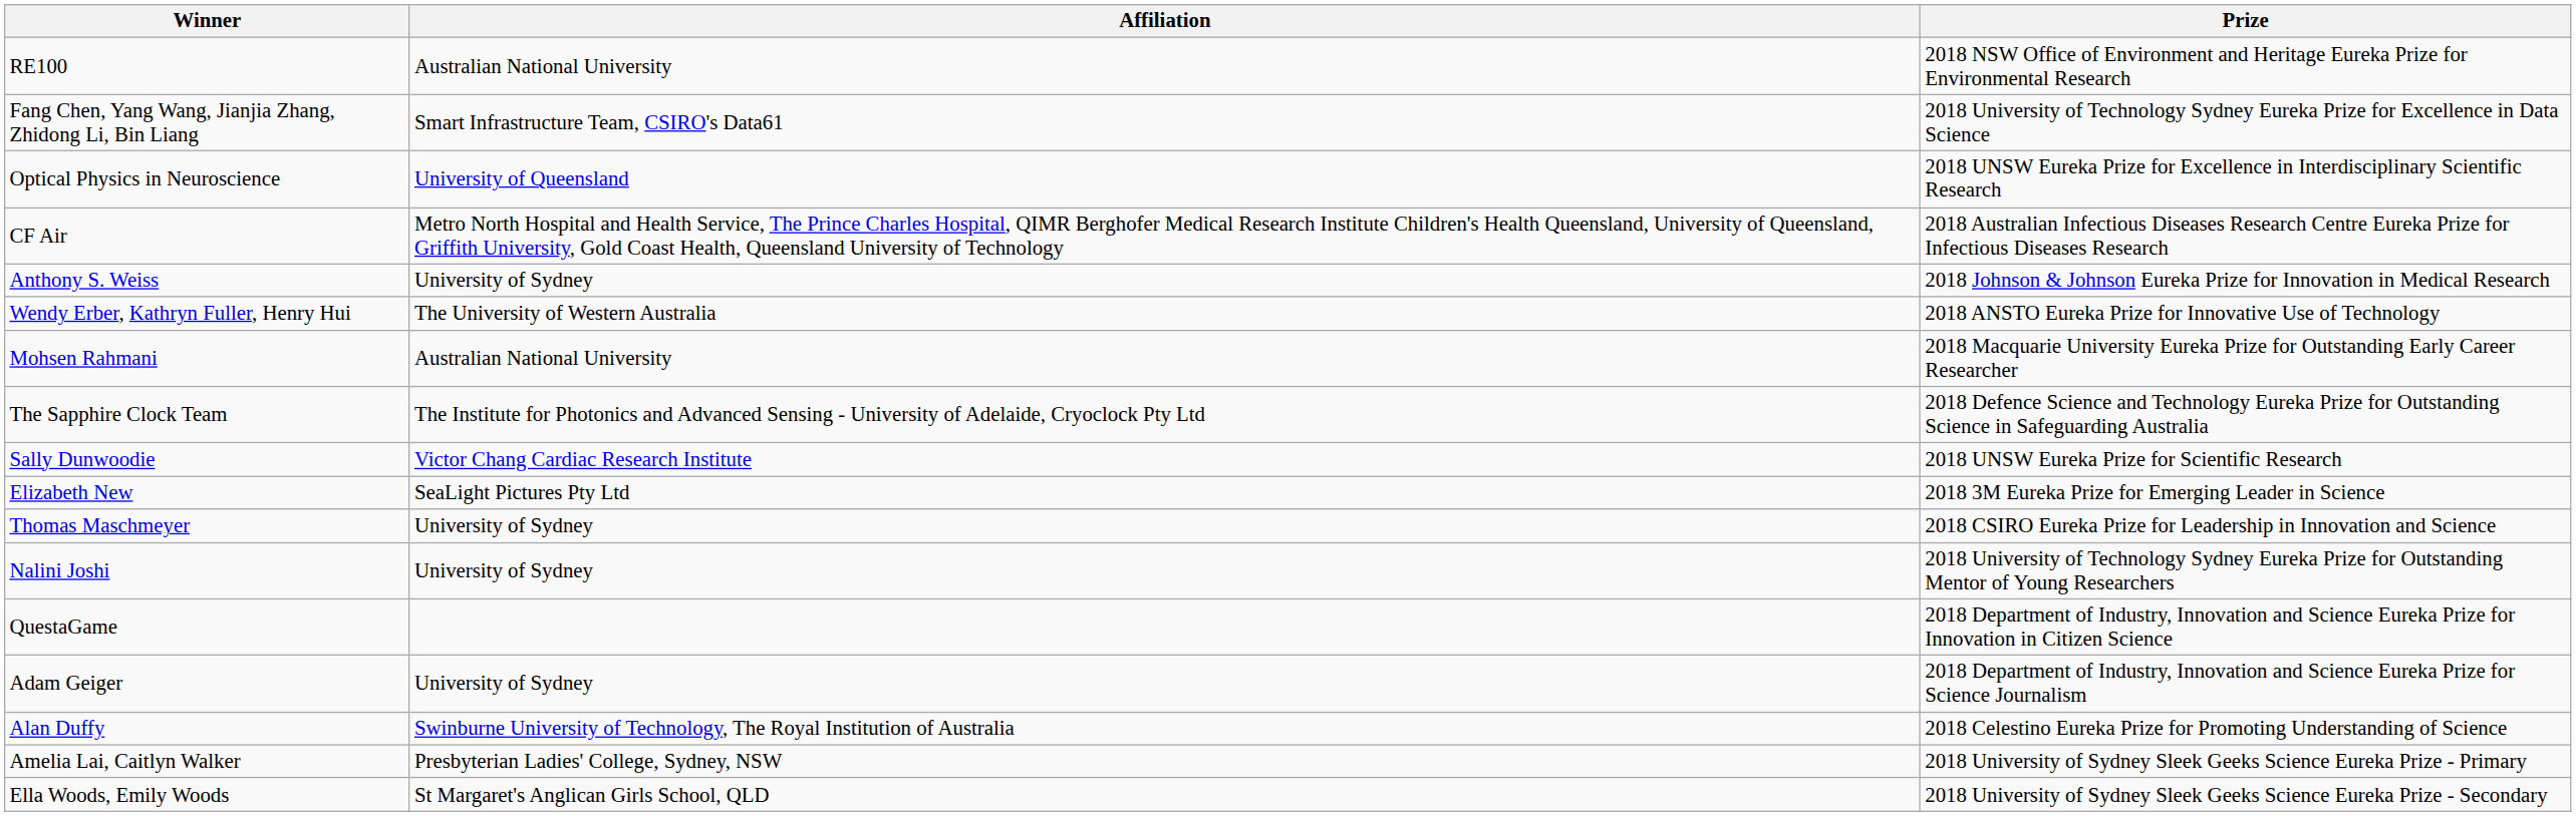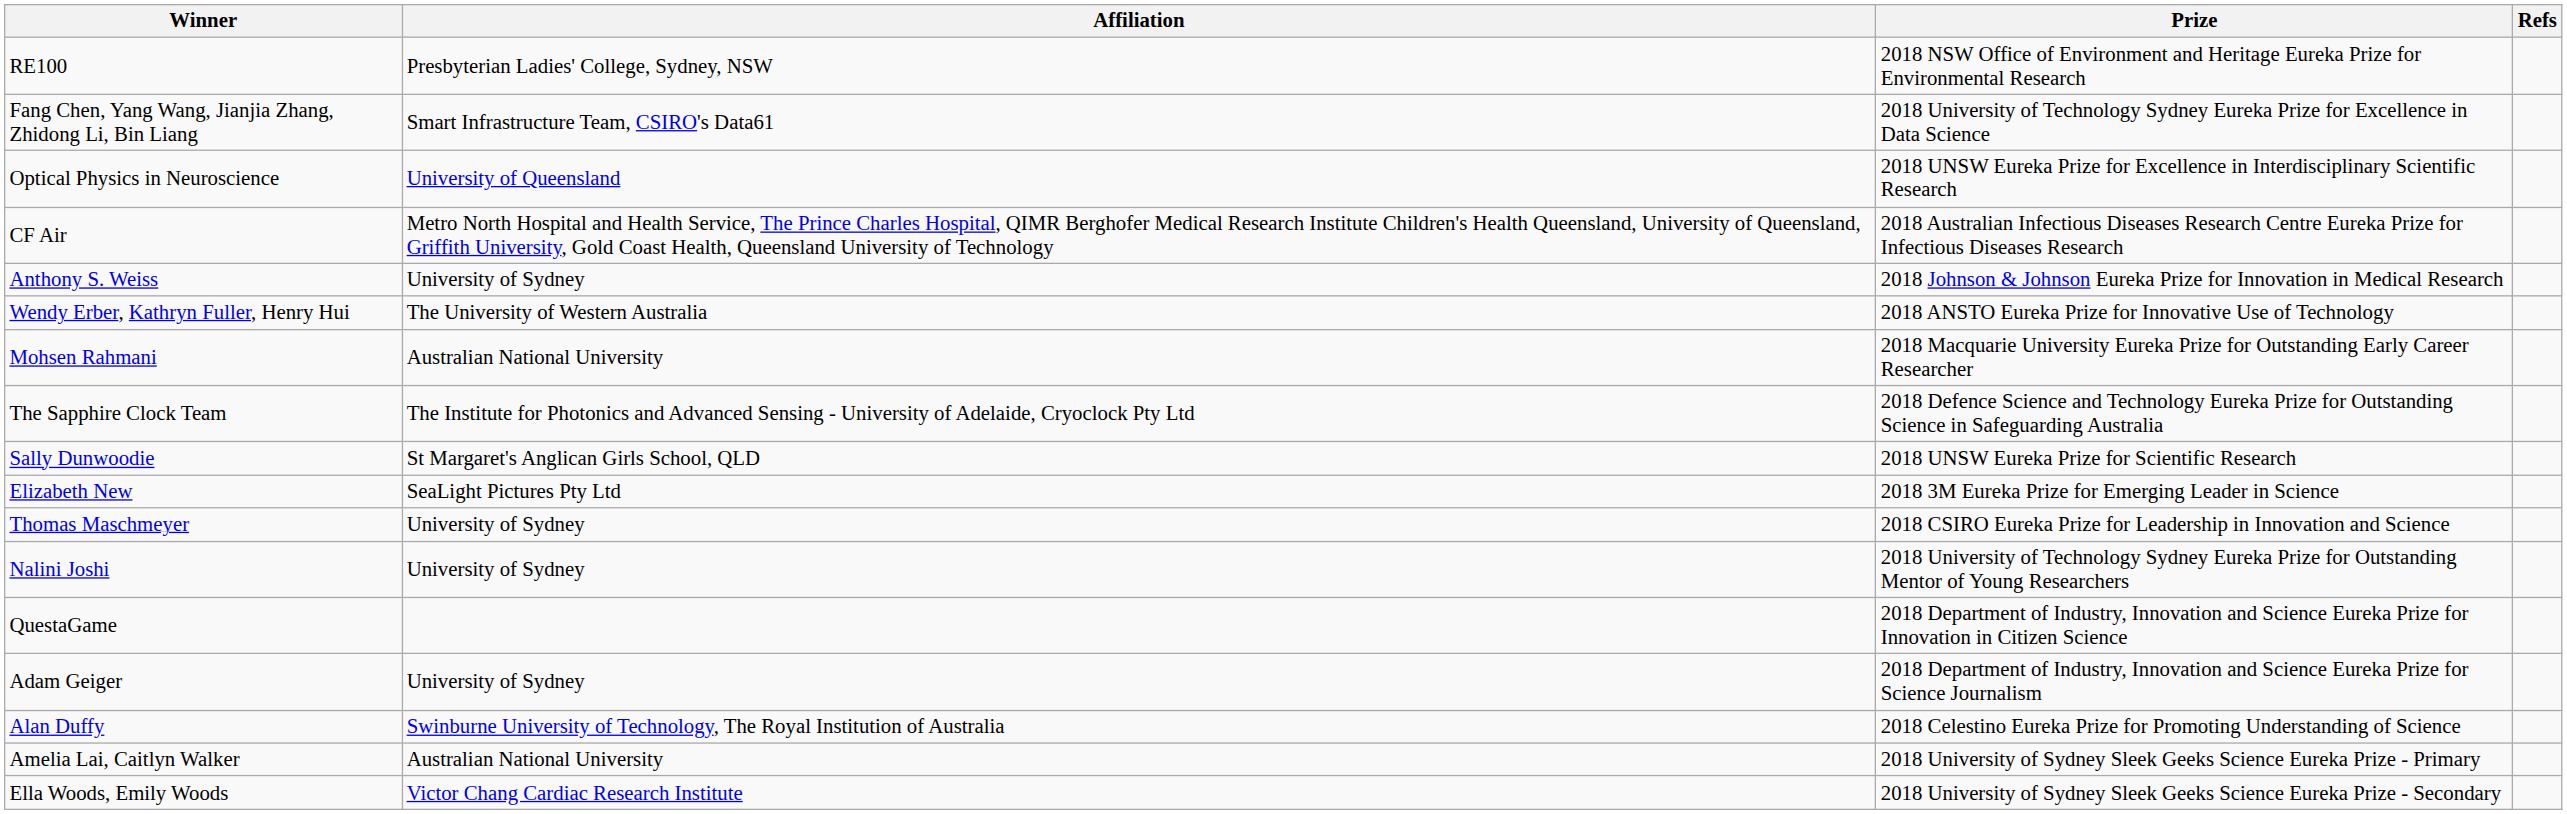 <table class="wikitable">
 <tr>
 <th>Winner</th>
 <th>Affiliation</th>
 <th>Prize</th>
+<th>Refs</th>
 </tr>
 <tr>
 <td>RE100</td>
-<td>Australian National University</td>
+<td>Presbyterian Ladies' College, Sydney, NSW</td>
 <td>2018 NSW Office of Environment and Heritage Eureka Prize for Environmental Research</td>
+<td></td>
 </tr>
 <tr>
 <td>Fang Chen, Yang Wang, Jianjia Zhang, Zhidong Li, Bin Liang</td>
 <td>Smart Infrastructure Team, <a href='#'>CSIRO</a>'s Data61</td>
 <td>2018 University of Technology Sydney Eureka Prize for Excellence in Data Science</td>
+<td></td>
 </tr>
 <tr>
 <td>Optical Physics in Neuroscience</td>
 <td><a href='#'>University of Queensland</a></td>
 <td>2018 UNSW Eureka Prize for Excellence in Interdisciplinary Scientific Research</td>
+<td></td>
 </tr>
 <tr>
 <td>CF Air</td>
 <td>Metro North Hospital and Health Service, <a href='#'>The Prince Charles Hospital</a>, QIMR Berghofer Medical Research Institute Children's Health Queensland, University of Queensland, <a href='#'>Griffith University</a>, Gold Coast Health, Queensland University of Technology</td>
 <td>2018 Australian Infectious Diseases Research Centre Eureka Prize for Infectious Diseases Research</td>
+<td></td>
 </tr>
 <tr>
 <td><a href='#'>Anthony S. Weiss</a></td>
 <td>University of Sydney</td>
 <td>2018 <a href='#'>Johnson & Johnson</a> Eureka Prize for Innovation in Medical Research</td>
+<td></td>
 </tr>
 <tr>
 <td><a href='#'>Wendy Erber</a>, <a href='#'>Kathryn Fuller</a>, Henry Hui</td>
 <td>The University of Western Australia</td>
 <td>2018 ANSTO Eureka Prize for Innovative Use of Technology</td>
+<td></td>
 </tr>
 <tr>
 <td><a href='#'>Mohsen Rahmani</a></td>
 <td>Australian National University</td>
 <td>2018 Macquarie University Eureka Prize for Outstanding Early Career Researcher</td>
+<td></td>
 </tr>
 <tr>
 <td>The Sapphire Clock Team</td>
 <td>The Institute for Photonics and Advanced Sensing - University of Adelaide, Cryoclock Pty Ltd</td>
 <td>2018 Defence Science and Technology Eureka Prize for Outstanding Science in Safeguarding Australia</td>
+<td></td>
 </tr>
 <tr>
 <td><a href='#'>Sally Dunwoodie</a></td>
-<td><a href='#'>Victor Chang Cardiac Research Institute</a></td>
+<td>St Margaret's Anglican Girls School, QLD</td>
 <td>2018 UNSW Eureka Prize for Scientific Research</td>
+<td></td>
 </tr>
 <tr>
 <td><a href='#'>Elizabeth New</a></td>
 <td>SeaLight Pictures Pty Ltd</td>
 <td>2018 3M Eureka Prize for Emerging Leader in Science</td>
+<td></td>
 </tr>
 <tr>
 <td><a href='#'>Thomas Maschmeyer</a></td>
 <td>University of Sydney</td>
 <td>2018 CSIRO Eureka Prize for Leadership in Innovation and Science</td>
+<td></td>
 </tr>
 <tr>
 <td><a href='#'>Nalini Joshi</a></td>
 <td>University of Sydney</td>
 <td>2018 University of Technology Sydney Eureka Prize for Outstanding Mentor of Young Researchers</td>
+<td></td>
 </tr>
 <tr>
 <td>QuestaGame</td>
 <td></td>
 <td>2018 Department of Industry, Innovation and Science Eureka Prize for Innovation in Citizen Science</td>
+<td></td>
 </tr>
 <tr>
 <td>Adam Geiger</td>
 <td>University of Sydney</td>
 <td>2018 Department of Industry, Innovation and Science Eureka Prize for Science Journalism</td>
+<td></td>
 </tr>
 <tr>
 <td><a href='#'>Alan Duffy</a></td>
 <td><a href='#'>Swinburne University of Technology</a>, The Royal Institution of Australia</td>
 <td>2018 Celestino Eureka Prize for Promoting Understanding of Science</td>
+<td></td>
 </tr>
 <tr>
 <td>Amelia Lai, Caitlyn Walker</td>
-<td>Presbyterian Ladies' College, Sydney, NSW</td>
+<td>Australian National University</td>
 <td>2018 University of Sydney Sleek Geeks Science Eureka Prize - Primary</td>
+<td></td>
 </tr>
 <tr>
 <td>Ella Woods, Emily Woods</td>
-<td>St Margaret's Anglican Girls School, QLD</td>
+<td><a href='#'>Victor Chang Cardiac Research Institute</a></td>
 <td>2018 University of Sydney Sleek Geeks Science Eureka Prize - Secondary</td>
+<td></td>
 </tr>
 </table>
